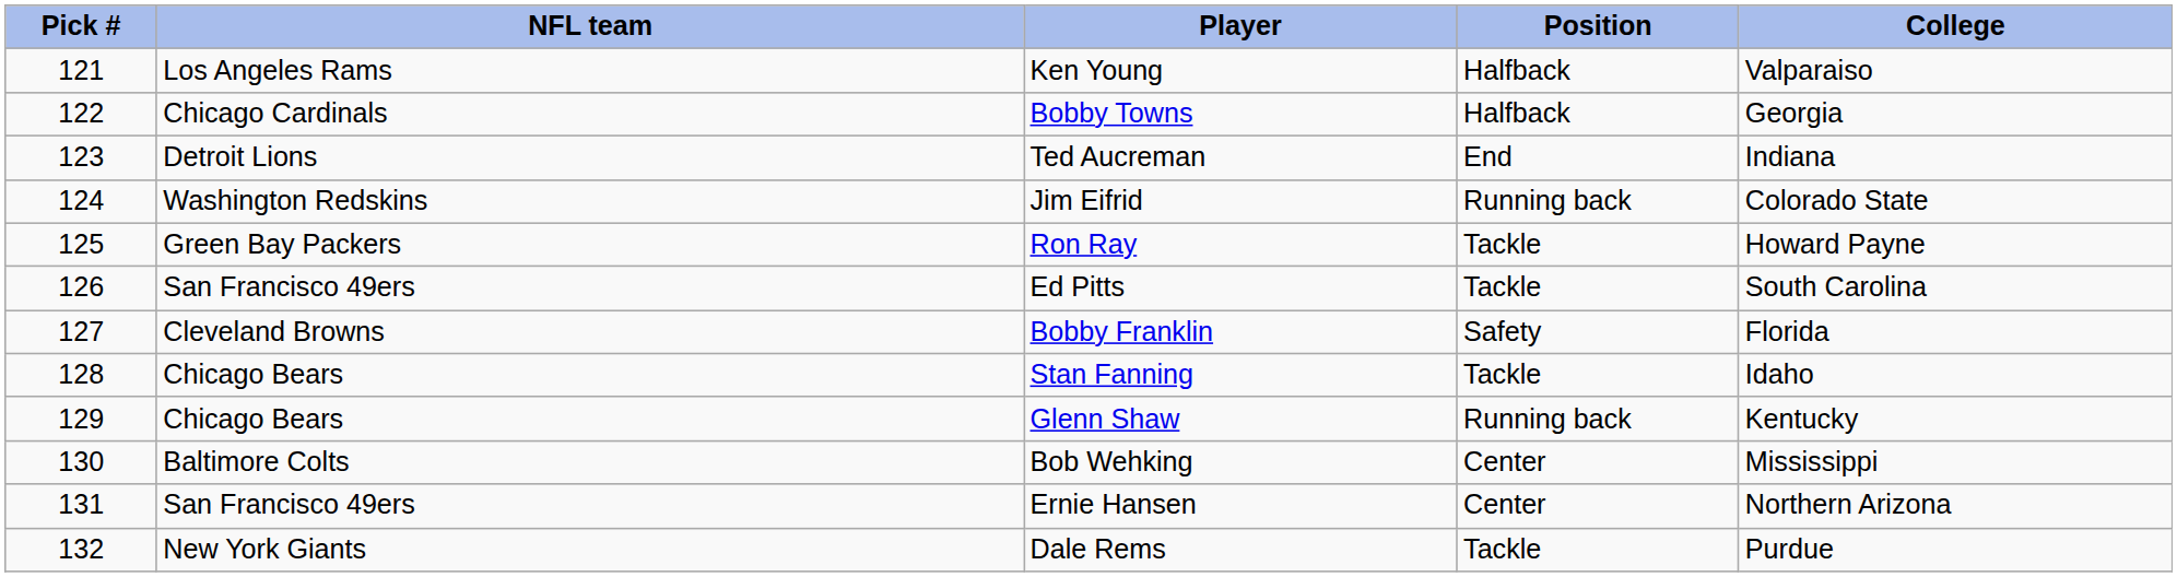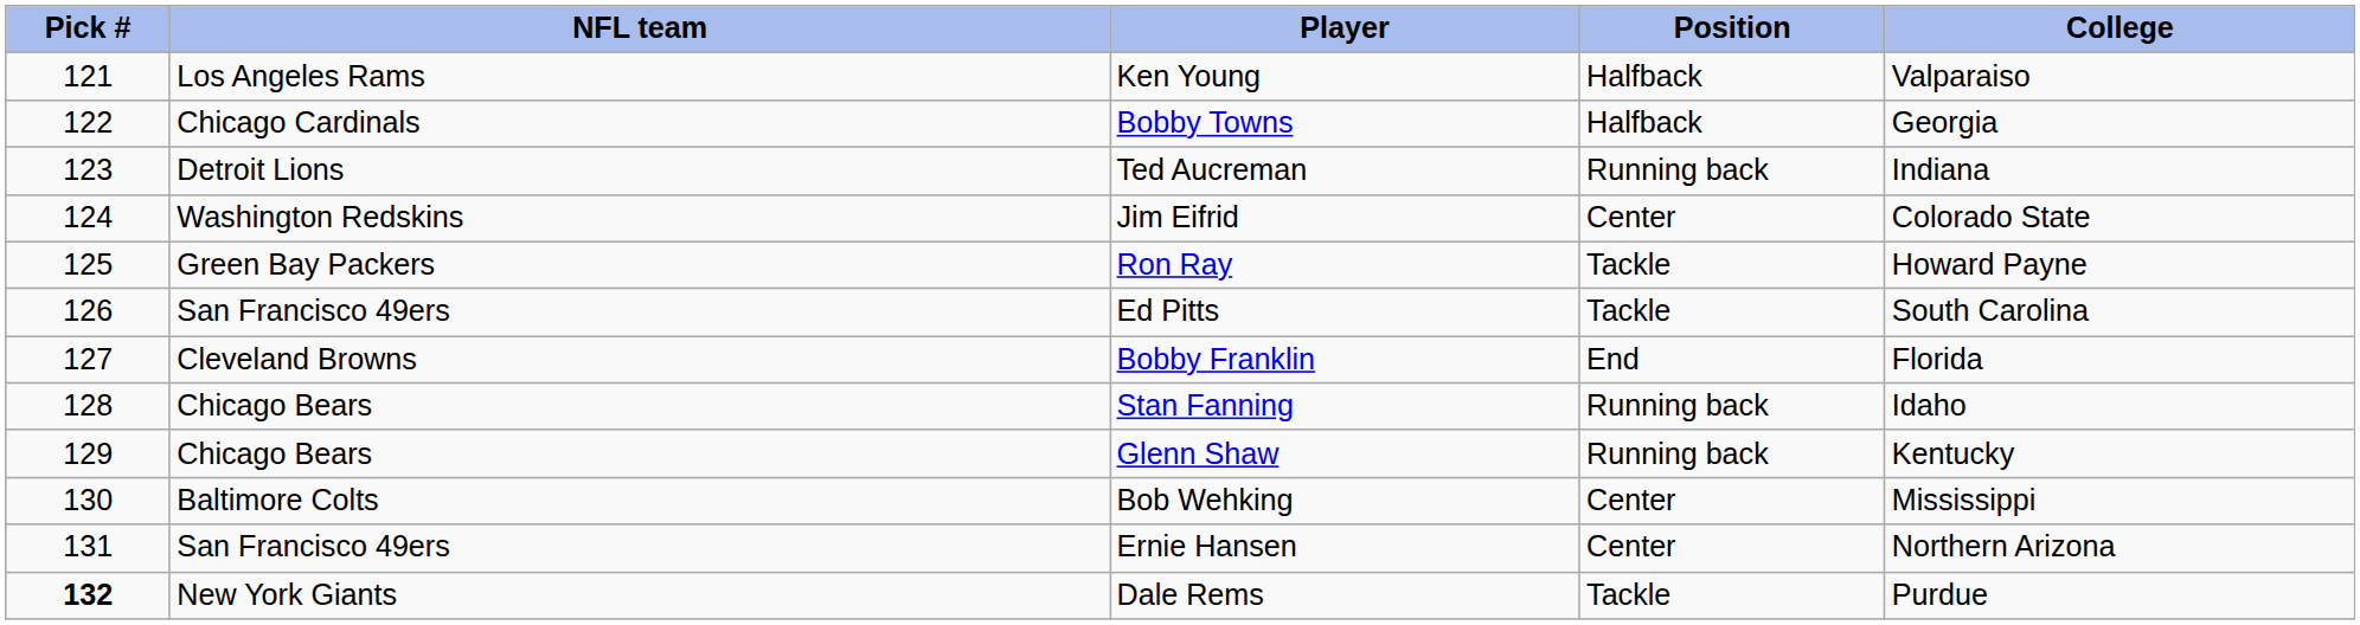 <table class="wikitable sortable sortable" style="width: 100%">
 <tr>
 <th style="background:#A8BDEC;" width=7%>Pick #</th>
 <th width=40% style="background:#A8BDEC;">NFL team</th>
 <th width=20% style="background:#A8BDEC;">Player</th>
 <th width=13% style="background:#A8BDEC;">Position</th>
 <th style="background:#A8BDEC;">College</th>
 </tr>
 <tr>
 <td align=center>121</td>
 <td>Los Angeles Rams</td>
 <td>Ken Young</td>
 <td>Halfback</td>
 <td>Valparaiso</td>
 </tr>
 <tr>
 <td align=center>122</td>
 <td>Chicago Cardinals</td>
 <td><a href='#'>Bobby Towns</a></td>
 <td>Halfback</td>
 <td>Georgia</td>
 </tr>
 <tr>
 <td align=center>123</td>
 <td>Detroit Lions</td>
 <td>Ted Aucreman</td>
-<td>End</td>
+<td>Running back</td>
 <td>Indiana</td>
 </tr>
 <tr>
 <td align=center>124</td>
 <td>Washington Redskins</td>
 <td>Jim Eifrid</td>
-<td>Running back</td>
+<td>Center</td>
 <td>Colorado State</td>
 </tr>
 <tr>
 <td align=center>125</td>
 <td>Green Bay Packers</td>
 <td><a href='#'>Ron Ray</a></td>
 <td>Tackle</td>
 <td>Howard Payne</td>
 </tr>
 <tr>
 <td align=center>126</td>
 <td>San Francisco 49ers</td>
 <td>Ed Pitts</td>
 <td>Tackle</td>
 <td>South Carolina</td>
 </tr>
 <tr>
 <td align=center>127</td>
 <td>Cleveland Browns</td>
 <td><a href='#'>Bobby Franklin</a></td>
-<td>Safety</td>
+<td>End</td>
 <td>Florida</td>
 </tr>
 <tr>
 <td align=center>128</td>
 <td>Chicago Bears</td>
 <td><a href='#'>Stan Fanning</a></td>
-<td>Tackle</td>
+<td>Running back</td>
 <td>Idaho</td>
 </tr>
 <tr>
 <td align=center>129</td>
 <td>Chicago Bears</td>
 <td><a href='#'>Glenn Shaw</a></td>
 <td>Running back</td>
 <td>Kentucky</td>
 </tr>
 <tr>
 <td align=center>130</td>
 <td>Baltimore Colts</td>
 <td>Bob Wehking</td>
 <td>Center</td>
 <td>Mississippi</td>
 </tr>
 <tr>
 <td align=center>131</td>
 <td>San Francisco 49ers</td>
 <td>Ernie Hansen</td>
 <td>Center</td>
 <td>Northern Arizona</td>
 </tr>
 <tr>
-<td align=center>132</td>
+<td align=center><strong>132</strong></td>
 <td>New York Giants</td>
 <td>Dale Rems</td>
 <td>Tackle</td>
 <td>Purdue</td>
 </tr>
 </table>
